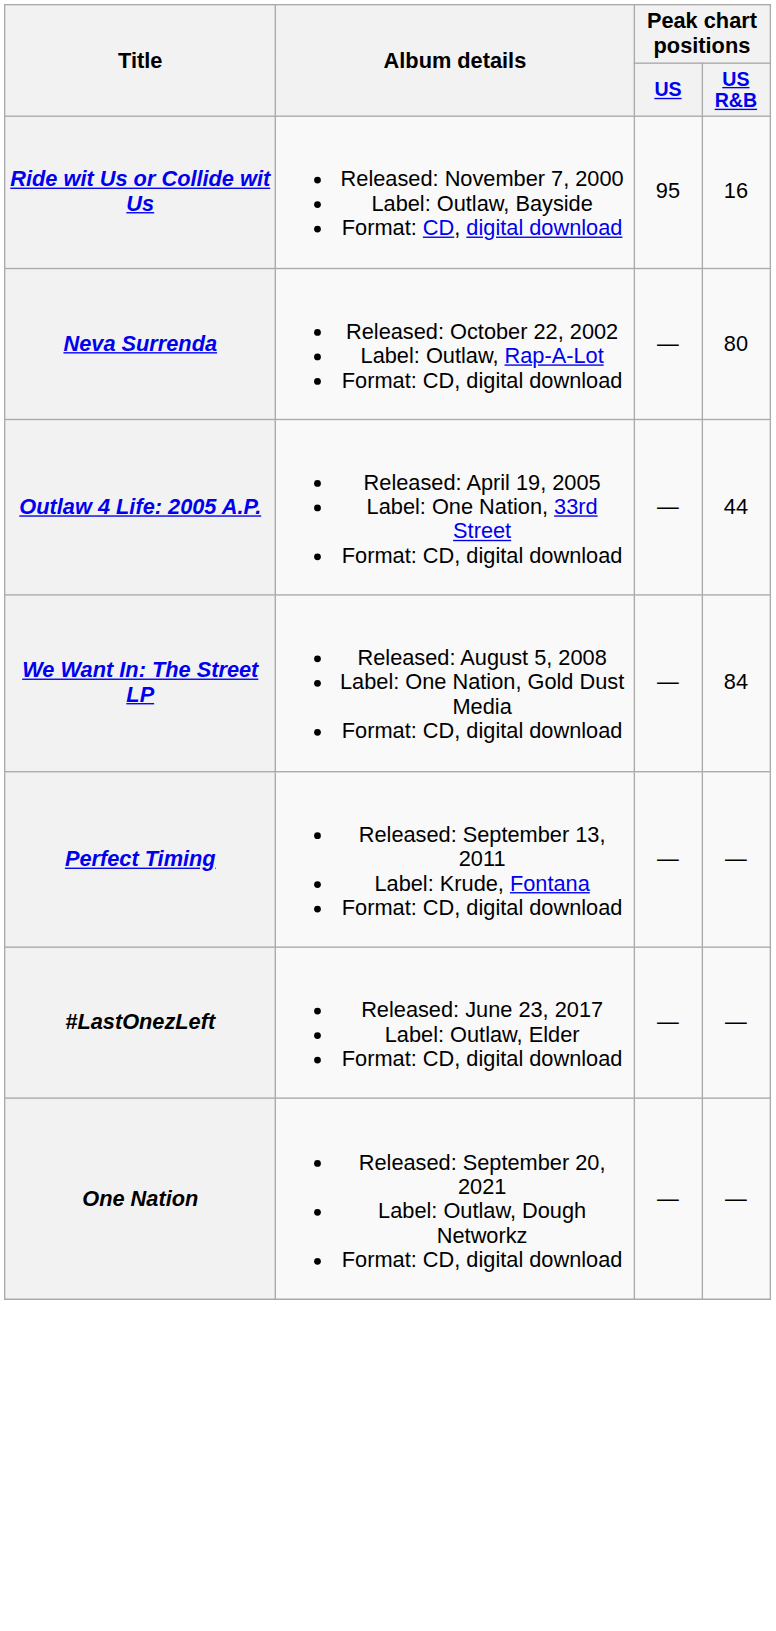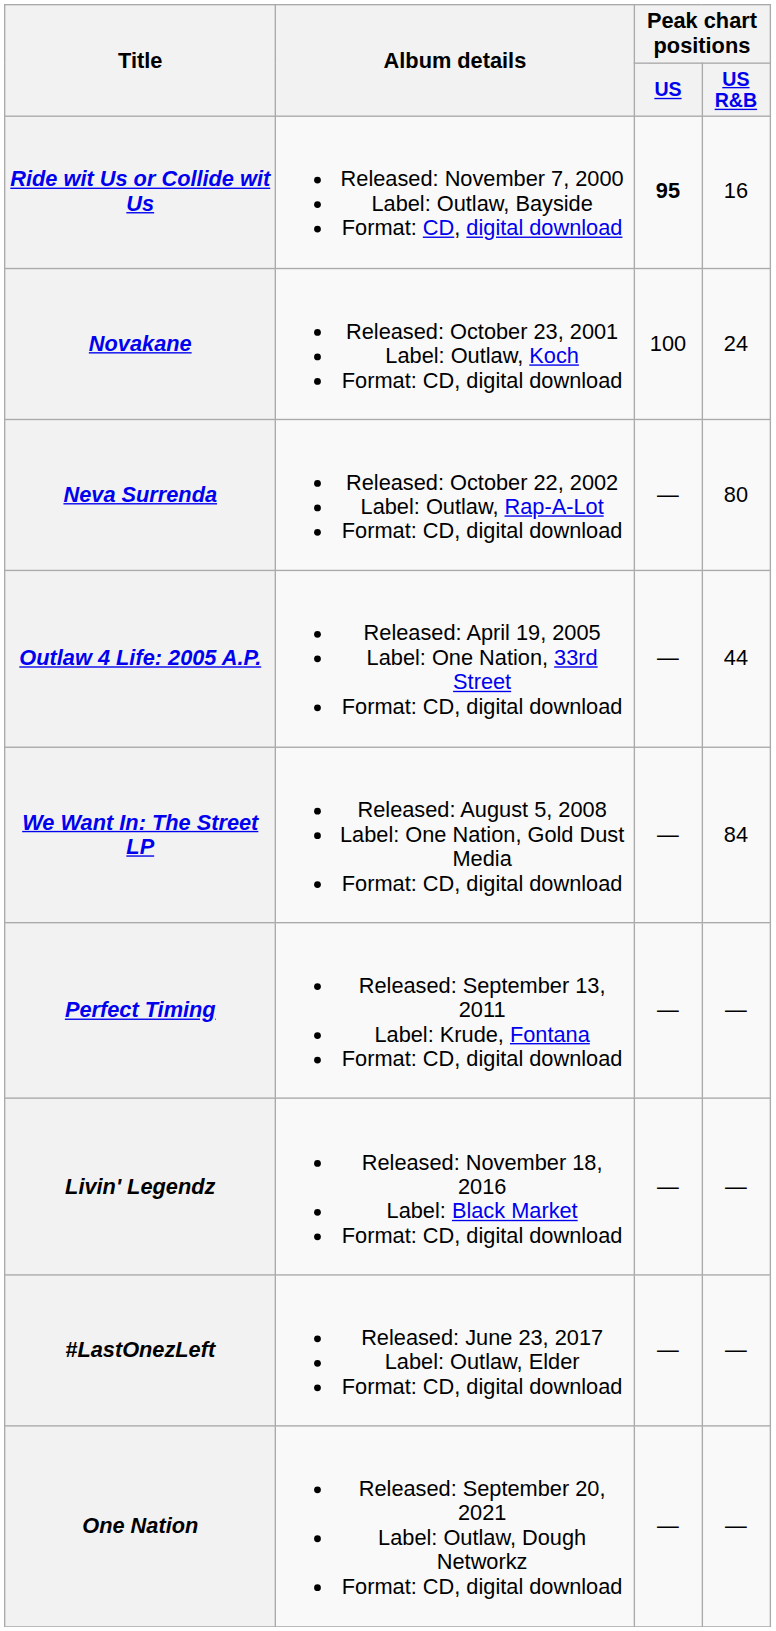 <table class="wikitable plainrowheaders" style="text-align:center;">
 <tr>
 <th scope="col" rowspan="2" style="width:12em;">Title</th>
 <th scope="col" rowspan="2" style="width:16em;">Album details</th>
 <th scope="col" colspan="2">Peak chart positions</th>
 </tr>
 <tr>
 <th scope="col" style="width:3em;font-size:90%;"><a href='#'>US</a></th>
 <th scope="col" style="width:3em;font-size:90%;"><a href='#'>US R&B</a></th>
 </tr>
 <tr>
 <th scope="row"><em><a href='#'>Ride wit Us or Collide wit Us</a></em></th>
 <td><br><ul><li>Released: November 7, 2000</li><li>Label: Outlaw, Bayside</li><li>Format: <a href='#'>CD</a>, <a href='#'>digital download</a></li></ul></td>
-<td>95</td>
+<td><strong>95</strong></td>
 <td>16</td>
+</tr>
+<tr>
+<th scope="row"><em><a href='#'>Novakane</a></em></th>
+<td><br><ul><li>Released: October 23, 2001</li><li>Label: Outlaw, <a href='#'>Koch</a></li><li>Format: CD, digital download</li></ul></td>
+<td>100</td>
+<td>24</td>
 </tr>
 <tr>
 <th scope="row"><em><a href='#'>Neva Surrenda</a></em></th>
 <td><br><ul><li>Released: October 22, 2002</li><li>Label: Outlaw, <a href='#'>Rap-A-Lot</a></li><li>Format: CD, digital download</li></ul></td>
 <td>—</td>
 <td>80</td>
 </tr>
 <tr>
 <th scope="row"><em><a href='#'>Outlaw 4 Life: 2005 A.P.</a></em></th>
 <td><br><ul><li>Released: April 19, 2005</li><li>Label: One Nation, <a href='#'>33rd Street</a></li><li>Format: CD, digital download</li></ul></td>
 <td>—</td>
 <td>44</td>
 </tr>
 <tr>
 <th scope="row"><em><a href='#'>We Want In: The Street LP</a></em></th>
 <td><br><ul><li>Released: August 5, 2008</li><li>Label: One Nation, Gold Dust Media</li><li>Format: CD, digital download</li></ul></td>
 <td>—</td>
 <td>84</td>
 </tr>
 <tr>
 <th scope="row"><em><a href='#'>Perfect Timing</a></em></th>
 <td><br><ul><li>Released: September 13, 2011</li><li>Label: Krude, <a href='#'>Fontana</a></li><li>Format: CD, digital download</li></ul></td>
 <td>—</td>
 <td>—</td>
 </tr>
 <tr>
+<th scope="row"><em>Livin' Legendz</em></th>
+<td><br><ul><li>Released: November 18, 2016</li><li>Label: <a href='#'>Black Market</a></li><li>Format: CD, digital download</li></ul></td>
+<td>—</td>
+<td>—</td>
+</tr>
+<tr>
 <th scope="row"><em>#LastOnezLeft</em></th>
 <td><br><ul><li>Released: June 23, 2017</li><li>Label: Outlaw, Elder</li><li>Format: CD, digital download</li></ul></td>
 <td>—</td>
 <td>—</td>
 </tr>
 <tr>
 <th scope="row"><em>One Nation</em></th>
 <td><br><ul><li>Released: September 20, 2021</li><li>Label: Outlaw, Dough Networkz</li><li>Format: CD, digital download</li></ul></td>
 <td>—</td>
 <td>—</td>
 </tr>
 <tr>
 </tr>
 </table>
